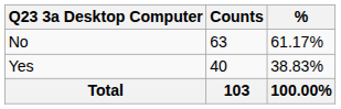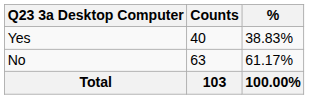 <table class="wikitable sortable">
 <tr>
 <th>Q23 3a Desktop Computer</th>
 <th>Counts</th>
 <th>%</th>
 </tr>
 <tr>
+<td>Yes</td>
+<td>40</td>
+<td>38.83%</td>
+</tr>
+<tr>
 <td>No</td>
 <td>63</td>
 <td>61.17%</td>
-</tr>
-<tr>
-<td>Yes</td>
-<td>40</td>
-<td>38.83%</td>
 </tr>
 <tr>
 <th>Total</th>
 <th>103</th>
 <th>100.00%</th>
 </tr>
 </table>
